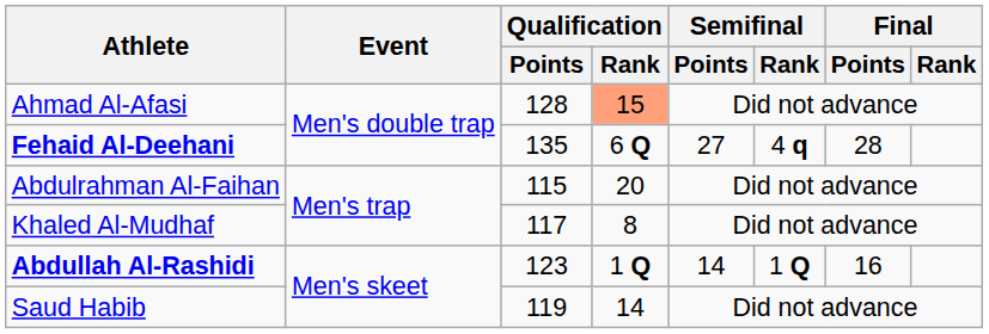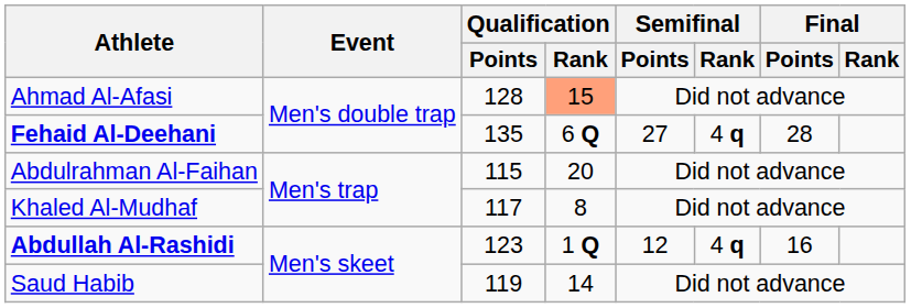 <table class="wikitable" style="font-size:90%">
 <tr>
 <th rowspan="2">Athlete</th>
 <th rowspan="2">Event</th>
 <th colspan=2>Qualification</th>
 <th colspan=2>Semifinal</th>
 <th colspan=2>Final</th>
 </tr>
 <tr style="font-size:95%">
 <th>Points</th>
 <th>Rank</th>
 <th>Points</th>
 <th>Rank</th>
 <th>Points</th>
 <th>Rank</th>
 </tr>
 <tr align="center">
 <td align=left><a href='#'>Ahmad Al-Afasi</a></td>
 <td align=left rowspan=2><a href='#'>Men's double trap</a></td>
 <td>128</td>
 <td style="background: lightsalmon;">15</td>
 <td colspan=4>Did not advance</td>
 </tr>
 <tr align=center>
 <td align=left><strong><a href='#'>Fehaid Al-Deehani</a></strong></td>
 <td>135</td>
 <td>6 <strong>Q</strong></td>
 <td>27</td>
 <td>4 <strong>q</strong></td>
 <td>28</td>
 <td></td>
 </tr>
 <tr align=center>
 <td align=left><a href='#'>Abdulrahman Al-Faihan</a></td>
 <td align=left rowspan=2><a href='#'>Men's trap</a></td>
 <td>115</td>
 <td>20</td>
 <td colspan=4>Did not advance</td>
 </tr>
 <tr align=center>
 <td align=left><a href='#'>Khaled Al-Mudhaf</a></td>
 <td>117</td>
 <td>8</td>
 <td colspan=4>Did not advance</td>
 </tr>
 <tr align=center>
 <td align=left><strong><a href='#'>Abdullah Al-Rashidi</a></strong></td>
 <td align=left rowspan=2><a href='#'>Men's skeet</a></td>
 <td>123</td>
 <td>1 <strong>Q</strong></td>
-<td>14</td>
-<td>1 <strong>Q</strong></td>
+<td>12</td>
+<td>4 <strong>q</strong></td>
 <td>16</td>
 <td></td>
 </tr>
 <tr align=center>
 <td align=left><a href='#'>Saud Habib</a></td>
 <td>119</td>
 <td>14</td>
 <td colspan=4>Did not advance</td>
 </tr>
 </table>
